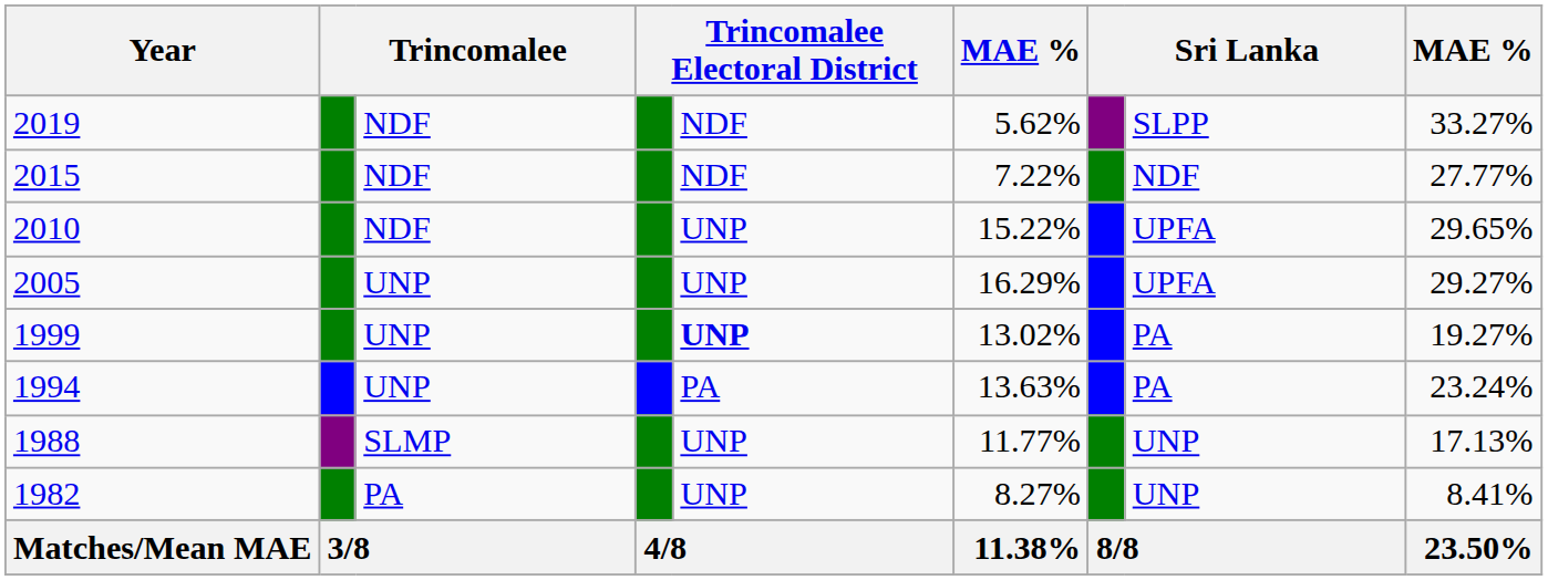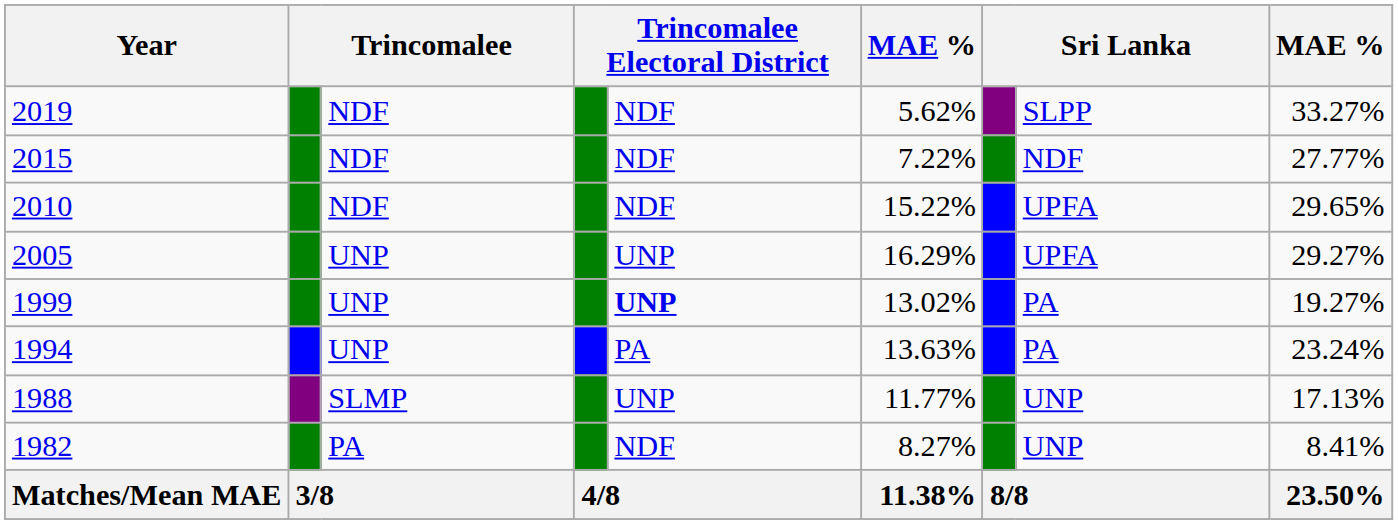 <table class="wikitable">
 <tr>
 <th>Year</th>
 <th colspan="2" width="144px">Trincomalee</th>
 <th colspan="2" width="144px"><a href='#'>Trincomalee Electoral District</a></th>
 <th><a href='#'>MAE</a> %</th>
 <th colspan="2" width="144px">Sri Lanka</th>
 <th>MAE %</th>
 </tr>
 <tr>
 <td><a href='#'>2019</a></td>
 <td style="background-color:green;" width="10px"></td>
 <td style="text-align:left;"><a href='#'>NDF</a></td>
 <td style="background-color:green;" width="10px"></td>
 <td style="text-align:left;"><a href='#'>NDF</a></td>
 <td style="text-align:right;">5.62%</td>
 <td style="background-color:purple;" width="10px"></td>
 <td style="text-align:left;"><a href='#'>SLPP</a></td>
 <td style="text-align:right;">33.27%</td>
 </tr>
 <tr>
 <td><a href='#'>2015</a></td>
 <td style="background-color:green;" width="10px"></td>
 <td style="text-align:left;"><a href='#'>NDF</a></td>
 <td style="background-color:green;" width="10px"></td>
 <td style="text-align:left;"><a href='#'>NDF</a></td>
 <td style="text-align:right;">7.22%</td>
 <td style="background-color:green;" width="10px"></td>
 <td style="text-align:left;"><a href='#'>NDF</a></td>
 <td style="text-align:right;">27.77%</td>
 </tr>
 <tr>
 <td><a href='#'>2010</a></td>
 <td style="background-color:green;" width="10px"></td>
 <td style="text-align:left;"><a href='#'>NDF</a></td>
 <td style="background-color:green;" width="10px"></td>
-<td style="text-align:left;"><a href='#'>UNP</a></td>
+<td style="text-align:left;"><a href='#'>NDF</a></td>
 <td style="text-align:right;">15.22%</td>
 <td style="background-color:blue;" width="10px"></td>
 <td style="text-align:left;"><a href='#'>UPFA</a></td>
 <td style="text-align:right;">29.65%</td>
 </tr>
 <tr>
 <td><a href='#'>2005</a></td>
 <td style="background-color:green;" width="10px"></td>
 <td style="text-align:left;"><a href='#'>UNP</a></td>
 <td style="background-color:green;" width="10px"></td>
 <td style="text-align:left;"><a href='#'>UNP</a></td>
 <td style="text-align:right;">16.29%</td>
 <td style="background-color:blue;" width="10px"></td>
 <td style="text-align:left;"><a href='#'>UPFA</a></td>
 <td style="text-align:right;">29.27%</td>
 </tr>
 <tr>
 <td><a href='#'>1999</a></td>
 <td style="background-color:green;" width="10px"></td>
 <td style="text-align:left;"><a href='#'>UNP</a></td>
 <td style="background-color:green;" width="10px"></td>
 <td style="text-align:left;"><strong><a href='#'>UNP</a></strong></td>
 <td style="text-align:right;">13.02%</td>
 <td style="background-color:blue;" width="10px"></td>
 <td style="text-align:left;"><a href='#'>PA</a></td>
 <td style="text-align:right;">19.27%</td>
 </tr>
 <tr>
 <td><a href='#'>1994</a></td>
 <td style="background-color:blue;" width="10px"></td>
 <td style="text-align:left;"><a href='#'>UNP</a></td>
 <td style="background-color:blue;" width="10px"></td>
 <td style="text-align:left;"><a href='#'>PA</a></td>
 <td style="text-align:right;">13.63%</td>
 <td style="background-color:blue;" width="10px"></td>
 <td style="text-align:left;"><a href='#'>PA</a></td>
 <td style="text-align:right;">23.24%</td>
 </tr>
 <tr>
 <td><a href='#'>1988</a></td>
 <td style="background-color:purple;" width="10px"></td>
 <td style="text-align:left;"><a href='#'>SLMP</a></td>
 <td style="background-color:green;" width="10px"></td>
 <td style="text-align:left;"><a href='#'>UNP</a></td>
 <td style="text-align:right;">11.77%</td>
 <td style="background-color:green;" width="10px"></td>
 <td style="text-align:left;"><a href='#'>UNP</a></td>
 <td style="text-align:right;">17.13%</td>
 </tr>
 <tr>
 <td><a href='#'>1982</a></td>
 <td style="background-color:green;" width="10px"></td>
 <td style="text-align:left;"><a href='#'>PA</a></td>
 <td style="background-color:green;" width="10px"></td>
-<td style="text-align:left;"><a href='#'>UNP</a></td>
+<td style="text-align:left;"><a href='#'>NDF</a></td>
 <td style="text-align:right;">8.27%</td>
 <td style="background-color:green;" width="10px"></td>
 <td style="text-align:left;"><a href='#'>UNP</a></td>
 <td style="text-align:right;">8.41%</td>
 </tr>
 <tr>
 <th>Matches/Mean MAE</th>
 <th style="text-align:left;"colspan="2" width="144px">3/8</th>
 <th style="text-align:left;"colspan="2" width="144px">4/8</th>
 <th style="text-align:right;">11.38%</th>
 <th style="text-align:left;"colspan="2" width="144px">8/8</th>
 <th style="text-align:right;">23.50%</th>
 </tr>
 </table>
